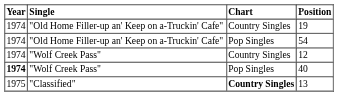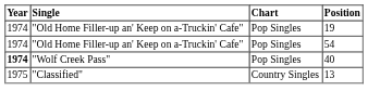 <table border=1 cellspacing=0 cellpadding=2 width="550px">
 <tr>
 <th align="left">Year</th>
 <th align="left">Single</th>
 <th align="left">Chart</th>
 <th align="left">Position</th>
 </tr>
 <tr>
 <td align="left">1974</td>
 <td align="left">"Old Home Filler-up an' Keep on a-Truckin' Cafe"</td>
-<td align="left">Country Singles</td>
+<td align="left">Pop Singles</td>
 <td align="left">19</td>
 </tr>
 <tr>
 <td align="left">1974</td>
 <td align="left">"Old Home Filler-up an' Keep on a-Truckin' Cafe"</td>
 <td align="left">Pop Singles</td>
 <td align="left">54</td>
-</tr>
-<tr>
-<td align="left">1974</td>
-<td align="left">"Wolf Creek Pass"</td>
-<td align="left">Country Singles</td>
-<td align="left">12</td>
 </tr>
 <tr>
 <td align="left"><strong>1974</strong></td>
 <td align="left">"Wolf Creek Pass"</td>
 <td align="left">Pop Singles</td>
 <td align="left">40</td>
 </tr>
 <tr>
 <td align="left">1975</td>
 <td align="left">"Classified"</td>
-<td align="left"><strong>Country Singles</strong></td>
+<td align="left">Country Singles</td>
 <td align="left">13</td>
 </tr>
 <tr>
 </tr>
 </table>
